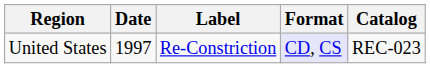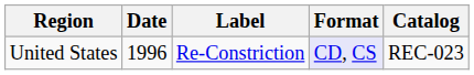 <table class="wikitable">
 <tr>
 <th>Region</th>
 <th>Date</th>
 <th>Label</th>
 <th>Format</th>
 <th>Catalog</th>
 </tr>
 <tr>
 <td>United States</td>
-<td>1997</td>
+<td>1996</td>
 <td><a href='#'>Re-Constriction</a></td>
 <td style="background: lavender;"><a href='#'>CD</a>, <a href='#'>CS</a></td>
 <td>REC-023</td>
 </tr>
 </table>
